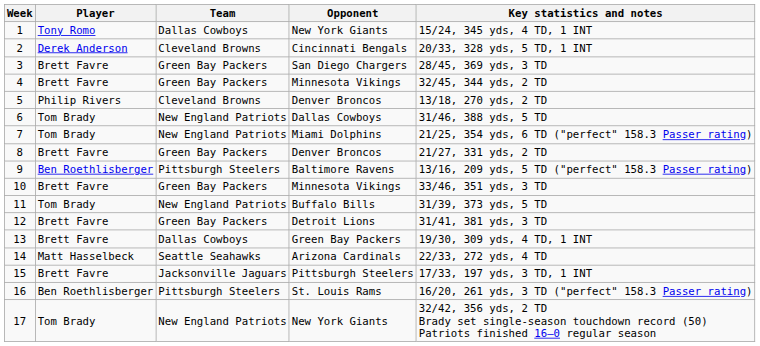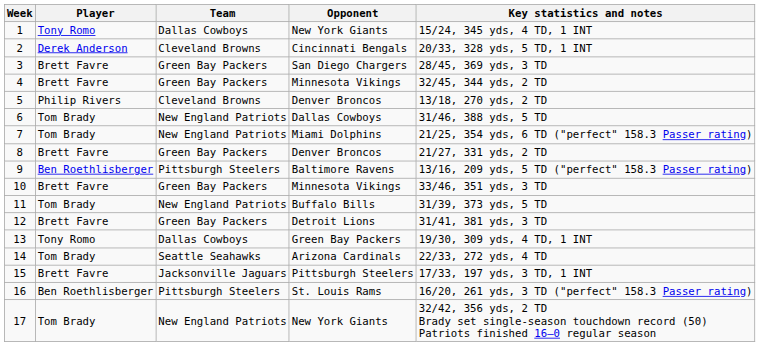 <table class="wikitable">
 <tr style="background:#efef;">
 <th>Week</th>
 <th>Player</th>
 <th>Team</th>
 <th>Opponent</th>
 <th>Key statistics and notes</th>
 </tr>
 <tr>
 <td align=center>1</td>
 <td><a href='#'>Tony Romo</a></td>
 <td>Dallas Cowboys</td>
 <td>New York Giants</td>
 <td>15/24, 345 yds, 4 TD, 1 INT</td>
 </tr>
 <tr>
 <td align=center>2</td>
 <td><a href='#'>Derek Anderson</a></td>
 <td>Cleveland Browns</td>
 <td>Cincinnati Bengals</td>
 <td>20/33, 328 yds, 5 TD, 1 INT</td>
 </tr>
 <tr>
 <td align=center>3</td>
 <td>Brett Favre</td>
 <td>Green Bay Packers</td>
 <td>San Diego Chargers</td>
 <td>28/45, 369 yds, 3 TD</td>
 </tr>
 <tr>
 <td align=center>4</td>
 <td>Brett Favre</td>
 <td>Green Bay Packers</td>
 <td>Minnesota Vikings</td>
 <td>32/45, 344 yds, 2 TD</td>
 </tr>
 <tr>
 <td align=center>5</td>
 <td>Philip Rivers</td>
 <td>Cleveland Browns</td>
 <td>Denver Broncos</td>
 <td>13/18, 270 yds, 2 TD</td>
 </tr>
 <tr>
 <td align=center>6</td>
 <td>Tom Brady</td>
 <td>New England Patriots</td>
 <td>Dallas Cowboys</td>
 <td>31/46, 388 yds, 5 TD</td>
 </tr>
 <tr>
 <td align=center>7</td>
 <td>Tom Brady</td>
 <td>New England Patriots</td>
 <td>Miami Dolphins</td>
 <td>21/25, 354 yds, 6 TD  ("perfect" 158.3 <a href='#'>Passer rating</a>)</td>
 </tr>
 <tr>
 <td align=center>8</td>
 <td>Brett Favre</td>
 <td>Green Bay Packers</td>
 <td>Denver Broncos</td>
 <td>21/27, 331 yds, 2 TD</td>
 </tr>
 <tr>
 <td align=center>9</td>
 <td><a href='#'>Ben Roethlisberger</a></td>
 <td>Pittsburgh Steelers</td>
 <td>Baltimore Ravens</td>
 <td>13/16, 209 yds, 5 TD  ("perfect" 158.3 <a href='#'>Passer rating</a>)</td>
 </tr>
 <tr>
 <td align=center>10</td>
 <td>Brett Favre</td>
 <td>Green Bay Packers</td>
 <td>Minnesota Vikings</td>
 <td>33/46, 351 yds, 3 TD</td>
 </tr>
 <tr>
 <td align=center>11</td>
 <td>Tom Brady</td>
 <td>New England Patriots</td>
 <td>Buffalo Bills</td>
 <td>31/39, 373 yds, 5 TD</td>
 </tr>
 <tr>
 <td align=center>12</td>
 <td>Brett Favre</td>
 <td>Green Bay Packers</td>
 <td>Detroit Lions</td>
 <td>31/41, 381 yds, 3 TD</td>
 </tr>
 <tr>
 <td align=center>13</td>
-<td>Brett Favre</td>
+<td>Tony Romo</td>
 <td>Dallas Cowboys</td>
 <td>Green Bay Packers</td>
 <td>19/30, 309 yds, 4 TD, 1 INT</td>
 </tr>
 <tr>
 <td align=center>14</td>
-<td>Matt Hasselbeck</td>
+<td>Tom Brady</td>
 <td>Seattle Seahawks</td>
 <td>Arizona Cardinals</td>
 <td>22/33, 272 yds, 4 TD</td>
 </tr>
 <tr>
 <td align=center>15</td>
 <td>Brett Favre</td>
 <td>Jacksonville Jaguars</td>
 <td>Pittsburgh Steelers</td>
 <td>17/33, 197 yds, 3 TD, 1 INT</td>
 </tr>
 <tr>
 <td align=center>16</td>
 <td>Ben Roethlisberger</td>
 <td>Pittsburgh Steelers</td>
 <td>St. Louis Rams</td>
 <td>16/20, 261 yds, 3 TD ("perfect" 158.3 <a href='#'>Passer rating</a>)</td>
 </tr>
 <tr>
 <td align=center>17</td>
 <td>Tom Brady</td>
 <td>New England Patriots</td>
 <td>New York Giants</td>
 <td>32/42, 356 yds, 2 TD<br>Brady set single-season touchdown record (50)<br>Patriots finished <a href='#'>16–0</a> regular season</td>
 </tr>
 </table>
